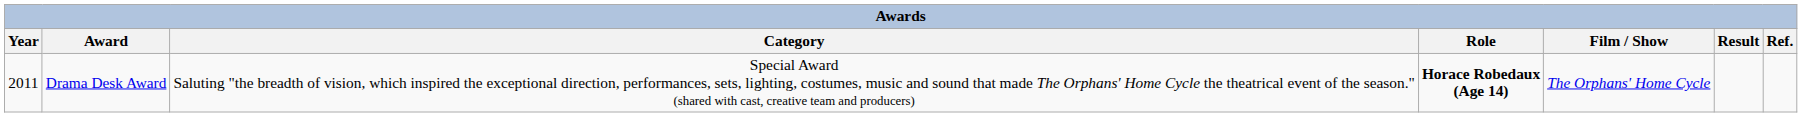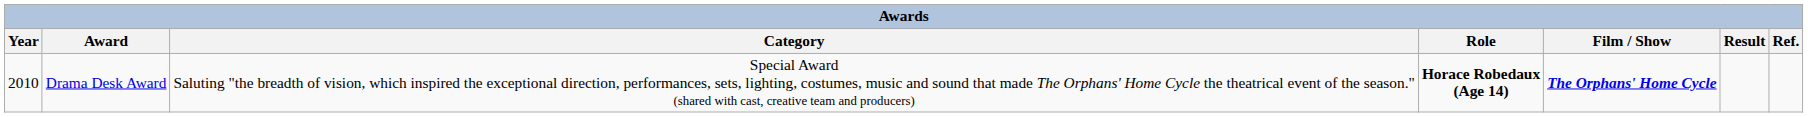 <table class="wikitable" style="text-align:center">
 <tr style="text-align:center;">
 <th colspan=7 style="background:#B0C4DE;">Awards</th>
 </tr>
 <tr style="text-align:center;">
 <th>Year</th>
 <th>Award</th>
 <th>Category</th>
 <th>Role</th>
 <th>Film / Show</th>
 <th>Result</th>
 <th>Ref.</th>
 </tr>
 <tr>
-<td>2011</td>
+<td>2010</td>
 <td><a href='#'>Drama Desk Award</a></td>
 <td>Special Award<br>Saluting "the breadth of vision, which inspired the exceptional direction, performances, sets, lighting, costumes, music and sound that made <em>The Orphans' Home Cycle</em> the theatrical event of the season."<br><small>(shared with cast, creative team and producers)</small></td>
 <td><strong>Horace Robedaux<br>(Age 14)</strong></td>
-<td><em><a href='#'>The Orphans' Home Cycle</a></em></td>
+<td><strong><em><a href='#'>The Orphans' Home Cycle</a></em></strong></td>
 <td></td>
 <td></td>
 </tr>
 </table>
